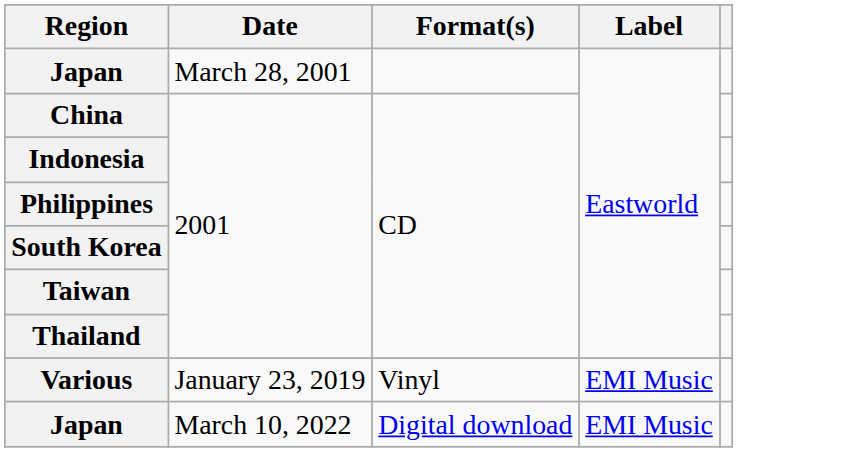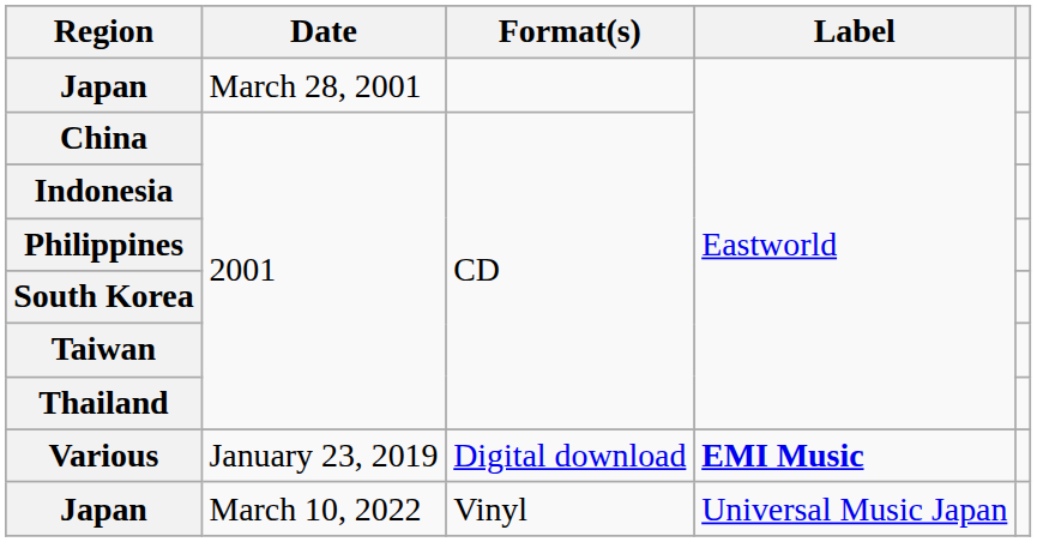 <table class="wikitable plainrowheaders">
 <tr>
 <th scope="col">Region</th>
 <th scope="col">Date</th>
 <th scope="col">Format(s)</th>
 <th scope="col">Label</th>
 <th scope="col"></th>
 </tr>
 <tr>
 <th scope="row">Japan</th>
 <td>March 28, 2001</td>
 <td></td>
 <td rowspan="7"><a href='#'>Eastworld</a></td>
 <td></td>
 </tr>
 <tr>
 <th scope="row">China</th>
 <td rowspan="6">2001</td>
 <td rowspan="6">CD</td>
 <td></td>
 </tr>
 <tr>
 <th scope="row">Indonesia</th>
 <td></td>
 </tr>
 <tr>
 <th scope="row">Philippines</th>
 <td></td>
 </tr>
 <tr>
 <th scope="row">South Korea</th>
 <td></td>
 </tr>
 <tr>
 <th scope="row">Taiwan</th>
 <td></td>
 </tr>
 <tr>
 <th scope="row">Thailand</th>
 <td></td>
 </tr>
 <tr>
 <th scope="row">Various</th>
 <td>January 23, 2019</td>
-<td>Vinyl</td>
-<td><a href='#'>EMI Music</a></td>
+<td><a href='#'>Digital download</a></td>
+<td><strong><a href='#'>EMI Music</a></strong></td>
 <td></td>
 </tr>
 <tr>
 <th scope="row">Japan</th>
 <td>March 10, 2022</td>
-<td><a href='#'>Digital download</a></td>
-<td><a href='#'>EMI Music</a></td>
+<td>Vinyl</td>
+<td><a href='#'>Universal Music Japan</a></td>
 <td></td>
 </tr>
 </table>
